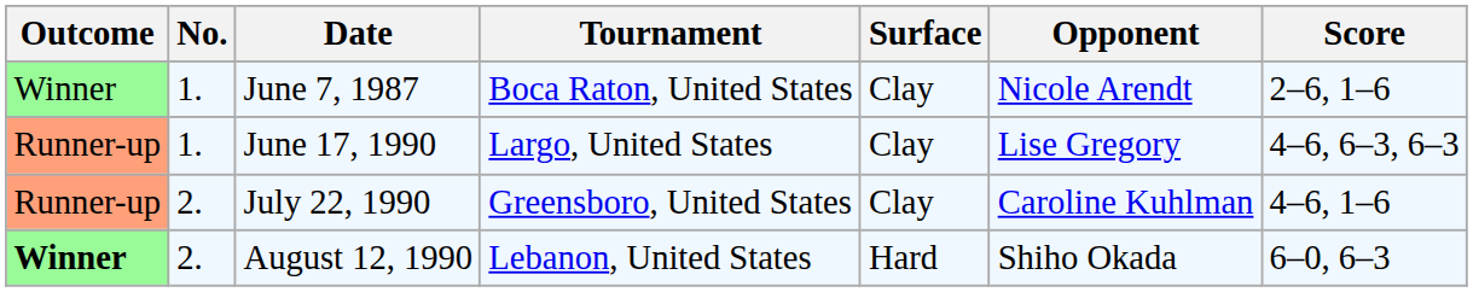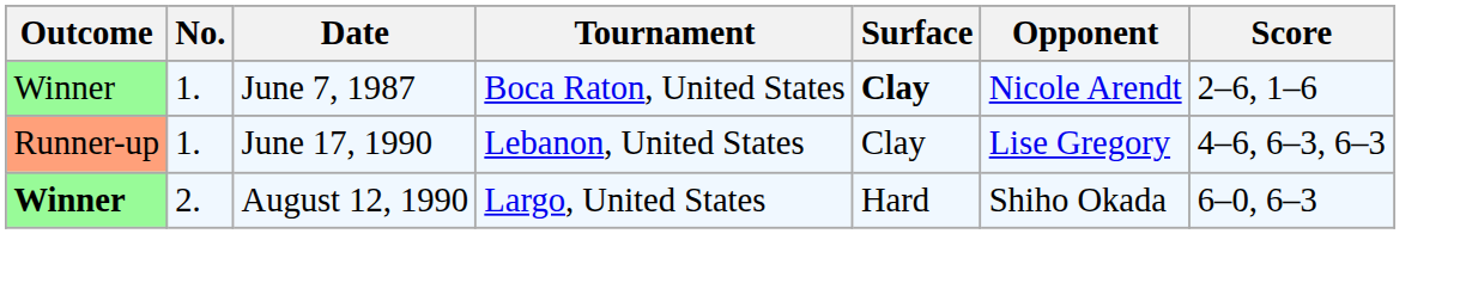 <table class="sortable wikitable" style=font-size:97%>
 <tr>
 <th>Outcome</th>
 <th>No.</th>
 <th>Date</th>
 <th>Tournament</th>
 <th>Surface</th>
 <th>Opponent</th>
 <th>Score</th>
 </tr>
 <tr style="background:#f0f8ff;">
 <td bgcolor="98FB98">Winner</td>
 <td>1.</td>
 <td>June 7, 1987</td>
 <td><a href='#'>Boca Raton</a>, United States</td>
-<td>Clay</td>
+<td><strong>Clay</strong></td>
 <td> <a href='#'>Nicole Arendt</a></td>
 <td>2–6, 1–6</td>
 </tr>
 <tr style="background:#f0f8ff;">
 <td bgcolor="FFA07A">Runner-up</td>
 <td>1.</td>
 <td>June 17, 1990</td>
-<td><a href='#'>Largo</a>, United States</td>
+<td><a href='#'>Lebanon</a>, United States</td>
 <td>Clay</td>
 <td> <a href='#'>Lise Gregory</a></td>
 <td>4–6, 6–3, 6–3</td>
 </tr>
 <tr style="background:#f0f8ff;">
-<td bgcolor="FFA07A">Runner-up</td>
-<td>2.</td>
-<td>July 22, 1990</td>
-<td><a href='#'>Greensboro</a>, United States</td>
-<td>Clay</td>
-<td> <a href='#'>Caroline Kuhlman</a></td>
-<td>4–6, 1–6</td>
-</tr>
-<tr style="background:#f0f8ff;">
 <td bgcolor="98FB98"><strong>Winner</strong></td>
 <td>2.</td>
 <td>August 12, 1990</td>
-<td><a href='#'>Lebanon</a>, United States</td>
+<td><a href='#'>Largo</a>, United States</td>
 <td>Hard</td>
 <td> Shiho Okada</td>
 <td>6–0, 6–3</td>
 </tr>
 </table>
